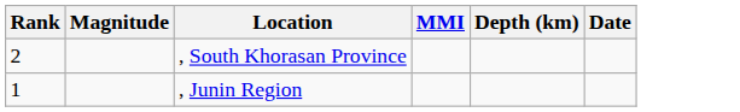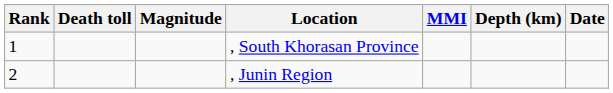 <table class="sortable wikitable" style="font-size:100%;">
 <tr>
 <th>Rank</th>
+<th>Death toll</th>
 <th>Magnitude</th>
 <th>Location</th>
 <th><a href='#'>MMI</a></th>
 <th>Depth (km)</th>
 <th>Date</th>
 </tr>
 <tr>
-<td>2</td>
+<td>1</td>
+<td></td>
 <td></td>
 <td>, <a href='#'>South Khorasan Province</a></td>
 <td></td>
 <td></td>
 <td></td>
 </tr>
 <tr>
-<td>1</td>
+<td>2</td>
+<td></td>
 <td></td>
 <td>, <a href='#'>Junin Region</a></td>
 <td></td>
 <td></td>
 <td></td>
 </tr>
 </table>
